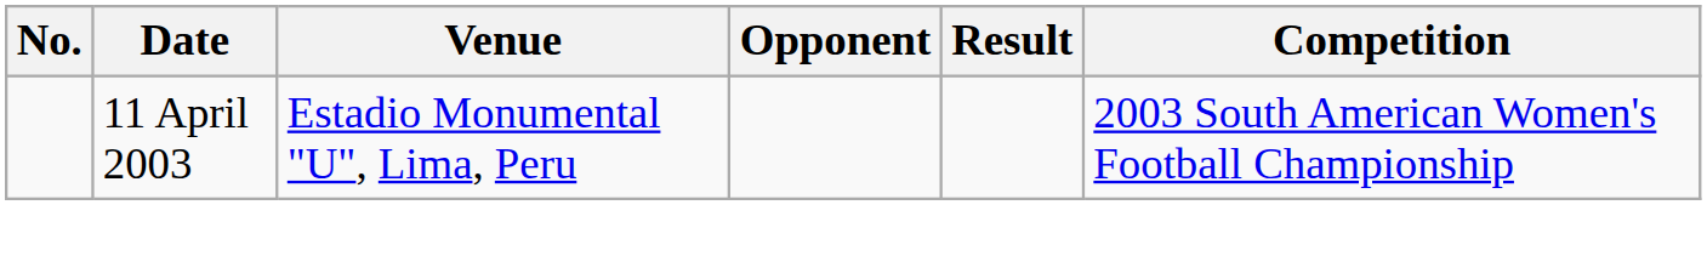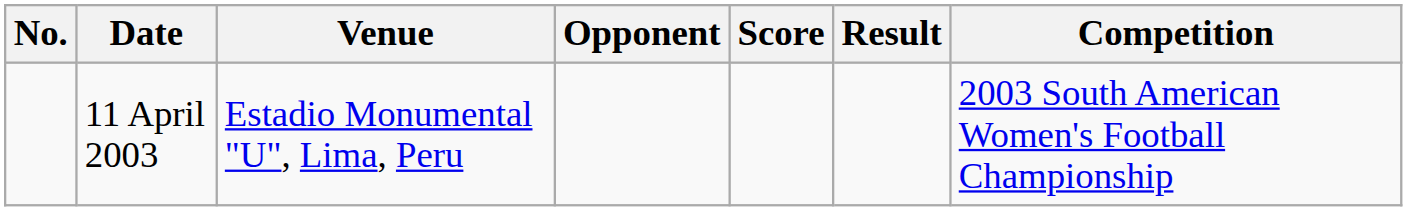 <table class="wikitable">
 <tr>
 <th>No.</th>
 <th>Date</th>
 <th>Venue</th>
 <th>Opponent</th>
+<th>Score</th>
 <th>Result</th>
 <th>Competition</th>
 </tr>
 <tr>
 <td></td>
 <td>11 April 2003</td>
 <td><a href='#'>Estadio Monumental "U"</a>, <a href='#'>Lima</a>, <a href='#'>Peru</a></td>
 <td></td>
 <td></td>
+<td></td>
 <td><a href='#'>2003 South American Women's Football Championship</a></td>
 </tr>
 </table>
